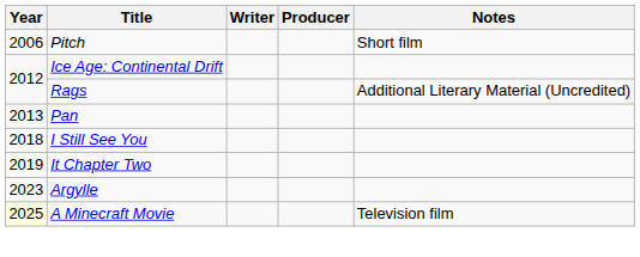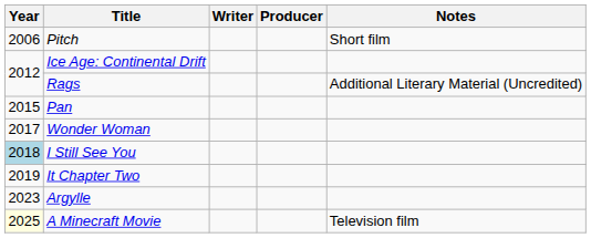 <table class="wikitable" border="1">
 <tr>
 <th>Year</th>
 <th>Title</th>
 <th>Writer</th>
 <th>Producer</th>
 <th>Notes</th>
 </tr>
 <tr>
 <td>2006</td>
 <td><em>Pitch</em></td>
 <td></td>
 <td></td>
 <td>Short film</td>
 </tr>
 <tr>
 <td rowspan=2>2012</td>
 <td><em><a href='#'>Ice Age: Continental Drift</a></em></td>
 <td></td>
 <td></td>
 <td></td>
 </tr>
 <tr>
 <td><em><a href='#'>Rags</a></em></td>
 <td></td>
 <td></td>
 <td>Additional Literary Material (Uncredited)</td>
 </tr>
 <tr>
-<td>2013</td>
+<td>2015</td>
 <td><em><a href='#'>Pan</a></em></td>
 <td></td>
 <td></td>
 <td></td>
 </tr>
 <tr>
-<td>2018</td>
+<td>2017</td>
+<td><em><a href='#'>Wonder Woman</a></em></td>
+<td></td>
+<td></td>
+<td></td>
+</tr>
+<tr>
+<td style="background: lightblue;">2018</td>
 <td><em><a href='#'>I Still See You</a></em></td>
 <td></td>
 <td></td>
 <td></td>
 </tr>
 <tr>
 <td>2019</td>
 <td><em><a href='#'>It Chapter Two</a></em></td>
 <td></td>
 <td></td>
 <td></td>
 </tr>
 <tr>
 <td>2023</td>
 <td><em><a href='#'>Argylle</a></em></td>
 <td></td>
 <td></td>
 <td></td>
 </tr>
 <tr>
 <td style="background: lightyellow;">2025</td>
 <td><em><a href='#'>A Minecraft Movie</a></em></td>
 <td></td>
 <td></td>
 <td>Television film</td>
 </tr>
 </table>
